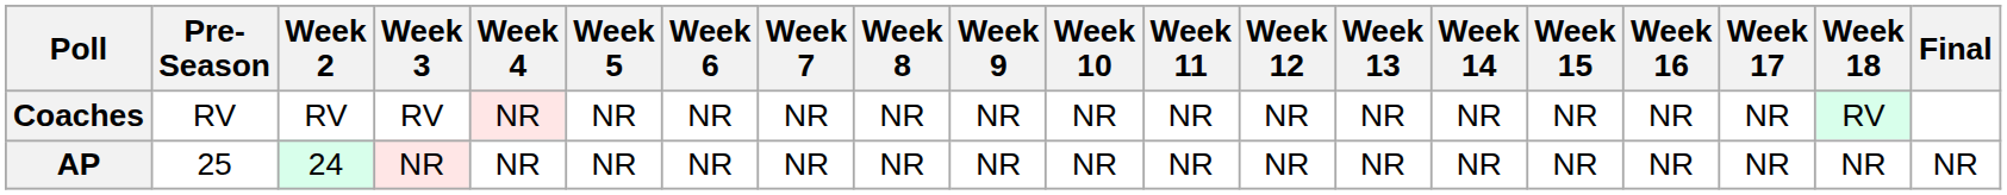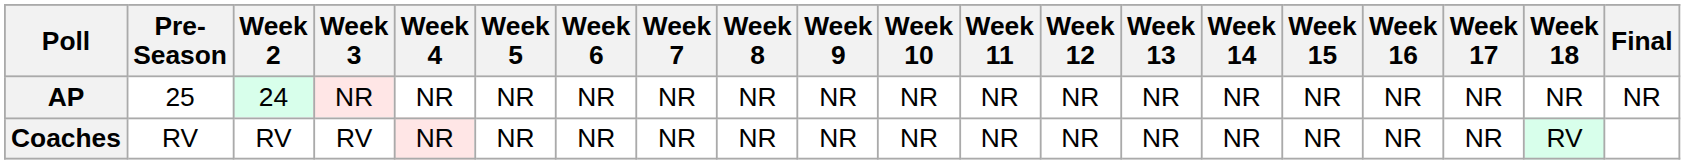 <table class="wikitable" style="white-space:nowrap;font-size:90%">
 <tr>
 <th>Poll</th>
 <th>Pre-<br>Season</th>
 <th>Week<br>2</th>
 <th>Week<br>3</th>
 <th>Week<br>4</th>
 <th>Week<br>5</th>
 <th>Week<br>6</th>
 <th>Week<br>7</th>
 <th>Week<br>8</th>
 <th>Week<br>9</th>
 <th>Week<br>10</th>
 <th>Week<br>11</th>
 <th>Week<br>12</th>
 <th>Week<br>13</th>
 <th>Week<br>14</th>
 <th>Week<br>15</th>
 <th>Week<br>16</th>
 <th>Week<br>17</th>
 <th>Week<br>18</th>
 <th>Final</th>
 </tr>
 <tr style="text-align:center;">
+<th>AP</th>
+<td style="background:#FFF;">25</td>
+<td style="background:#D8FFEB;">24</td>
+<td style="background:#FFE6E6;">NR</td>
+<td style="background:#FFF;">NR</td>
+<td style="background:#FFF;">NR</td>
+<td style="background:#FFF;">NR</td>
+<td style="background:#FFF;">NR</td>
+<td style="background:#FFF;">NR</td>
+<td style="background:#FFF;">NR</td>
+<td style="background:#FFF;">NR</td>
+<td style="background:#FFF;">NR</td>
+<td style="background:#FFF;">NR</td>
+<td style="background:#FFF;">NR</td>
+<td style="background:#FFF;">NR</td>
+<td style="background:#FFF;">NR</td>
+<td style="background:#FFF;">NR</td>
+<td style="background:#FFF;">NR</td>
+<td style="background:#FFF;">NR</td>
+<td style="background:#FFF;">NR</td>
+</tr>
+<tr style="text-align:center;">
 <th>Coaches</th>
 <td style="background:#FFF;">RV</td>
 <td style="background:#FFF;">RV</td>
 <td style="background:#FFF;">RV</td>
 <td style="background:#FFE6E6;">NR</td>
 <td style="background:#FFF;">NR</td>
 <td style="background:#FFF;">NR</td>
 <td style="background:#FFF;">NR</td>
 <td style="background:#FFF;">NR</td>
 <td style="background:#FFF;">NR</td>
 <td style="background:#FFF;">NR</td>
 <td style="background:#FFF;">NR</td>
 <td style="background:#FFF;">NR</td>
 <td style="background:#FFF;">NR</td>
 <td style="background:#FFF;">NR</td>
 <td style="background:#FFF;">NR</td>
 <td style="background:#FFF;">NR</td>
 <td style="background:#FFF;">NR</td>
 <td style="background:#D8FFEB;">RV</td>
 <td style="background:#FFF;"></td>
 </tr>
-<tr style="text-align:center;">
-<th>AP</th>
-<td style="background:#FFF;">25</td>
-<td style="background:#D8FFEB;">24</td>
-<td style="background:#FFE6E6;">NR</td>
-<td style="background:#FFF;">NR</td>
-<td style="background:#FFF;">NR</td>
-<td style="background:#FFF;">NR</td>
-<td style="background:#FFF;">NR</td>
-<td style="background:#FFF;">NR</td>
-<td style="background:#FFF;">NR</td>
-<td style="background:#FFF;">NR</td>
-<td style="background:#FFF;">NR</td>
-<td style="background:#FFF;">NR</td>
-<td style="background:#FFF;">NR</td>
-<td style="background:#FFF;">NR</td>
-<td style="background:#FFF;">NR</td>
-<td style="background:#FFF;">NR</td>
-<td style="background:#FFF;">NR</td>
-<td style="background:#FFF;">NR</td>
-<td style="background:#FFF;">NR</td>
-</tr>
 </table>
